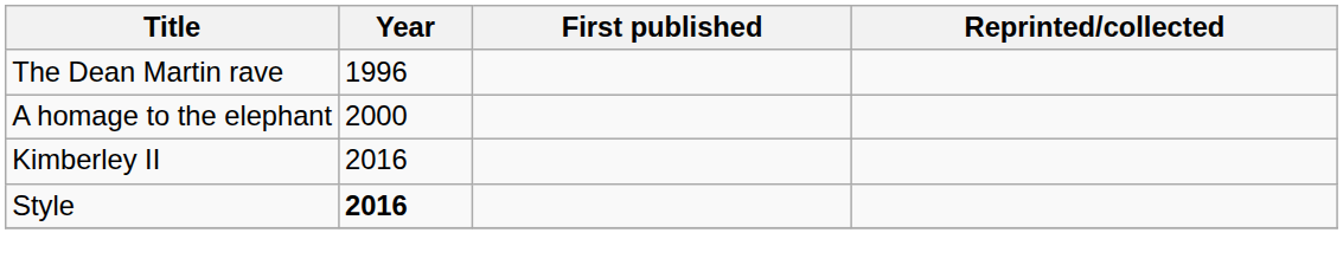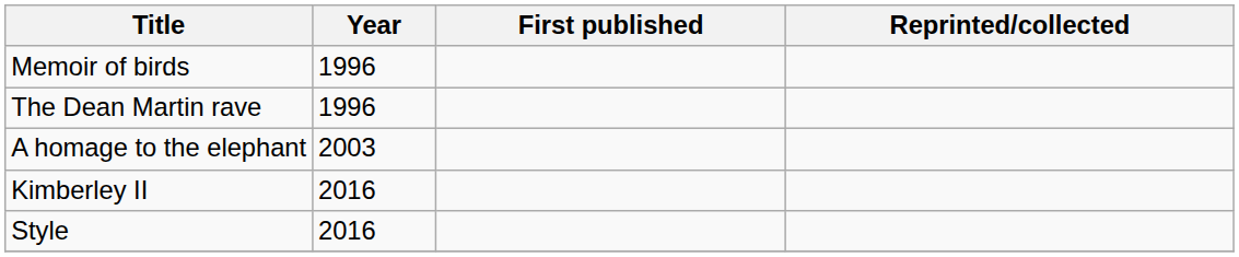 <table class='wikitable sortable'>
 <tr>
 <th width=25%>Title</th>
 <th>Year</th>
 <th>First published</th>
 <th>Reprinted/collected</th>
+</tr>
+<tr>
+<td>Memoir of birds</td>
+<td>1996</td>
+<td></td>
+<td></td>
 </tr>
 <tr>
 <td>The Dean Martin rave</td>
 <td>1996</td>
 <td></td>
 <td></td>
 </tr>
 <tr>
 <td>A homage to the elephant</td>
-<td>2000</td>
+<td>2003</td>
 <td></td>
 <td></td>
 </tr>
 <tr>
 <td>Kimberley II</td>
 <td>2016</td>
 <td></td>
 <td></td>
 </tr>
 <tr>
 <td>Style</td>
-<td><strong>2016</strong></td>
+<td>2016</td>
 <td></td>
 <td></td>
 </tr>
 <tr>
 </tr>
 </table>
